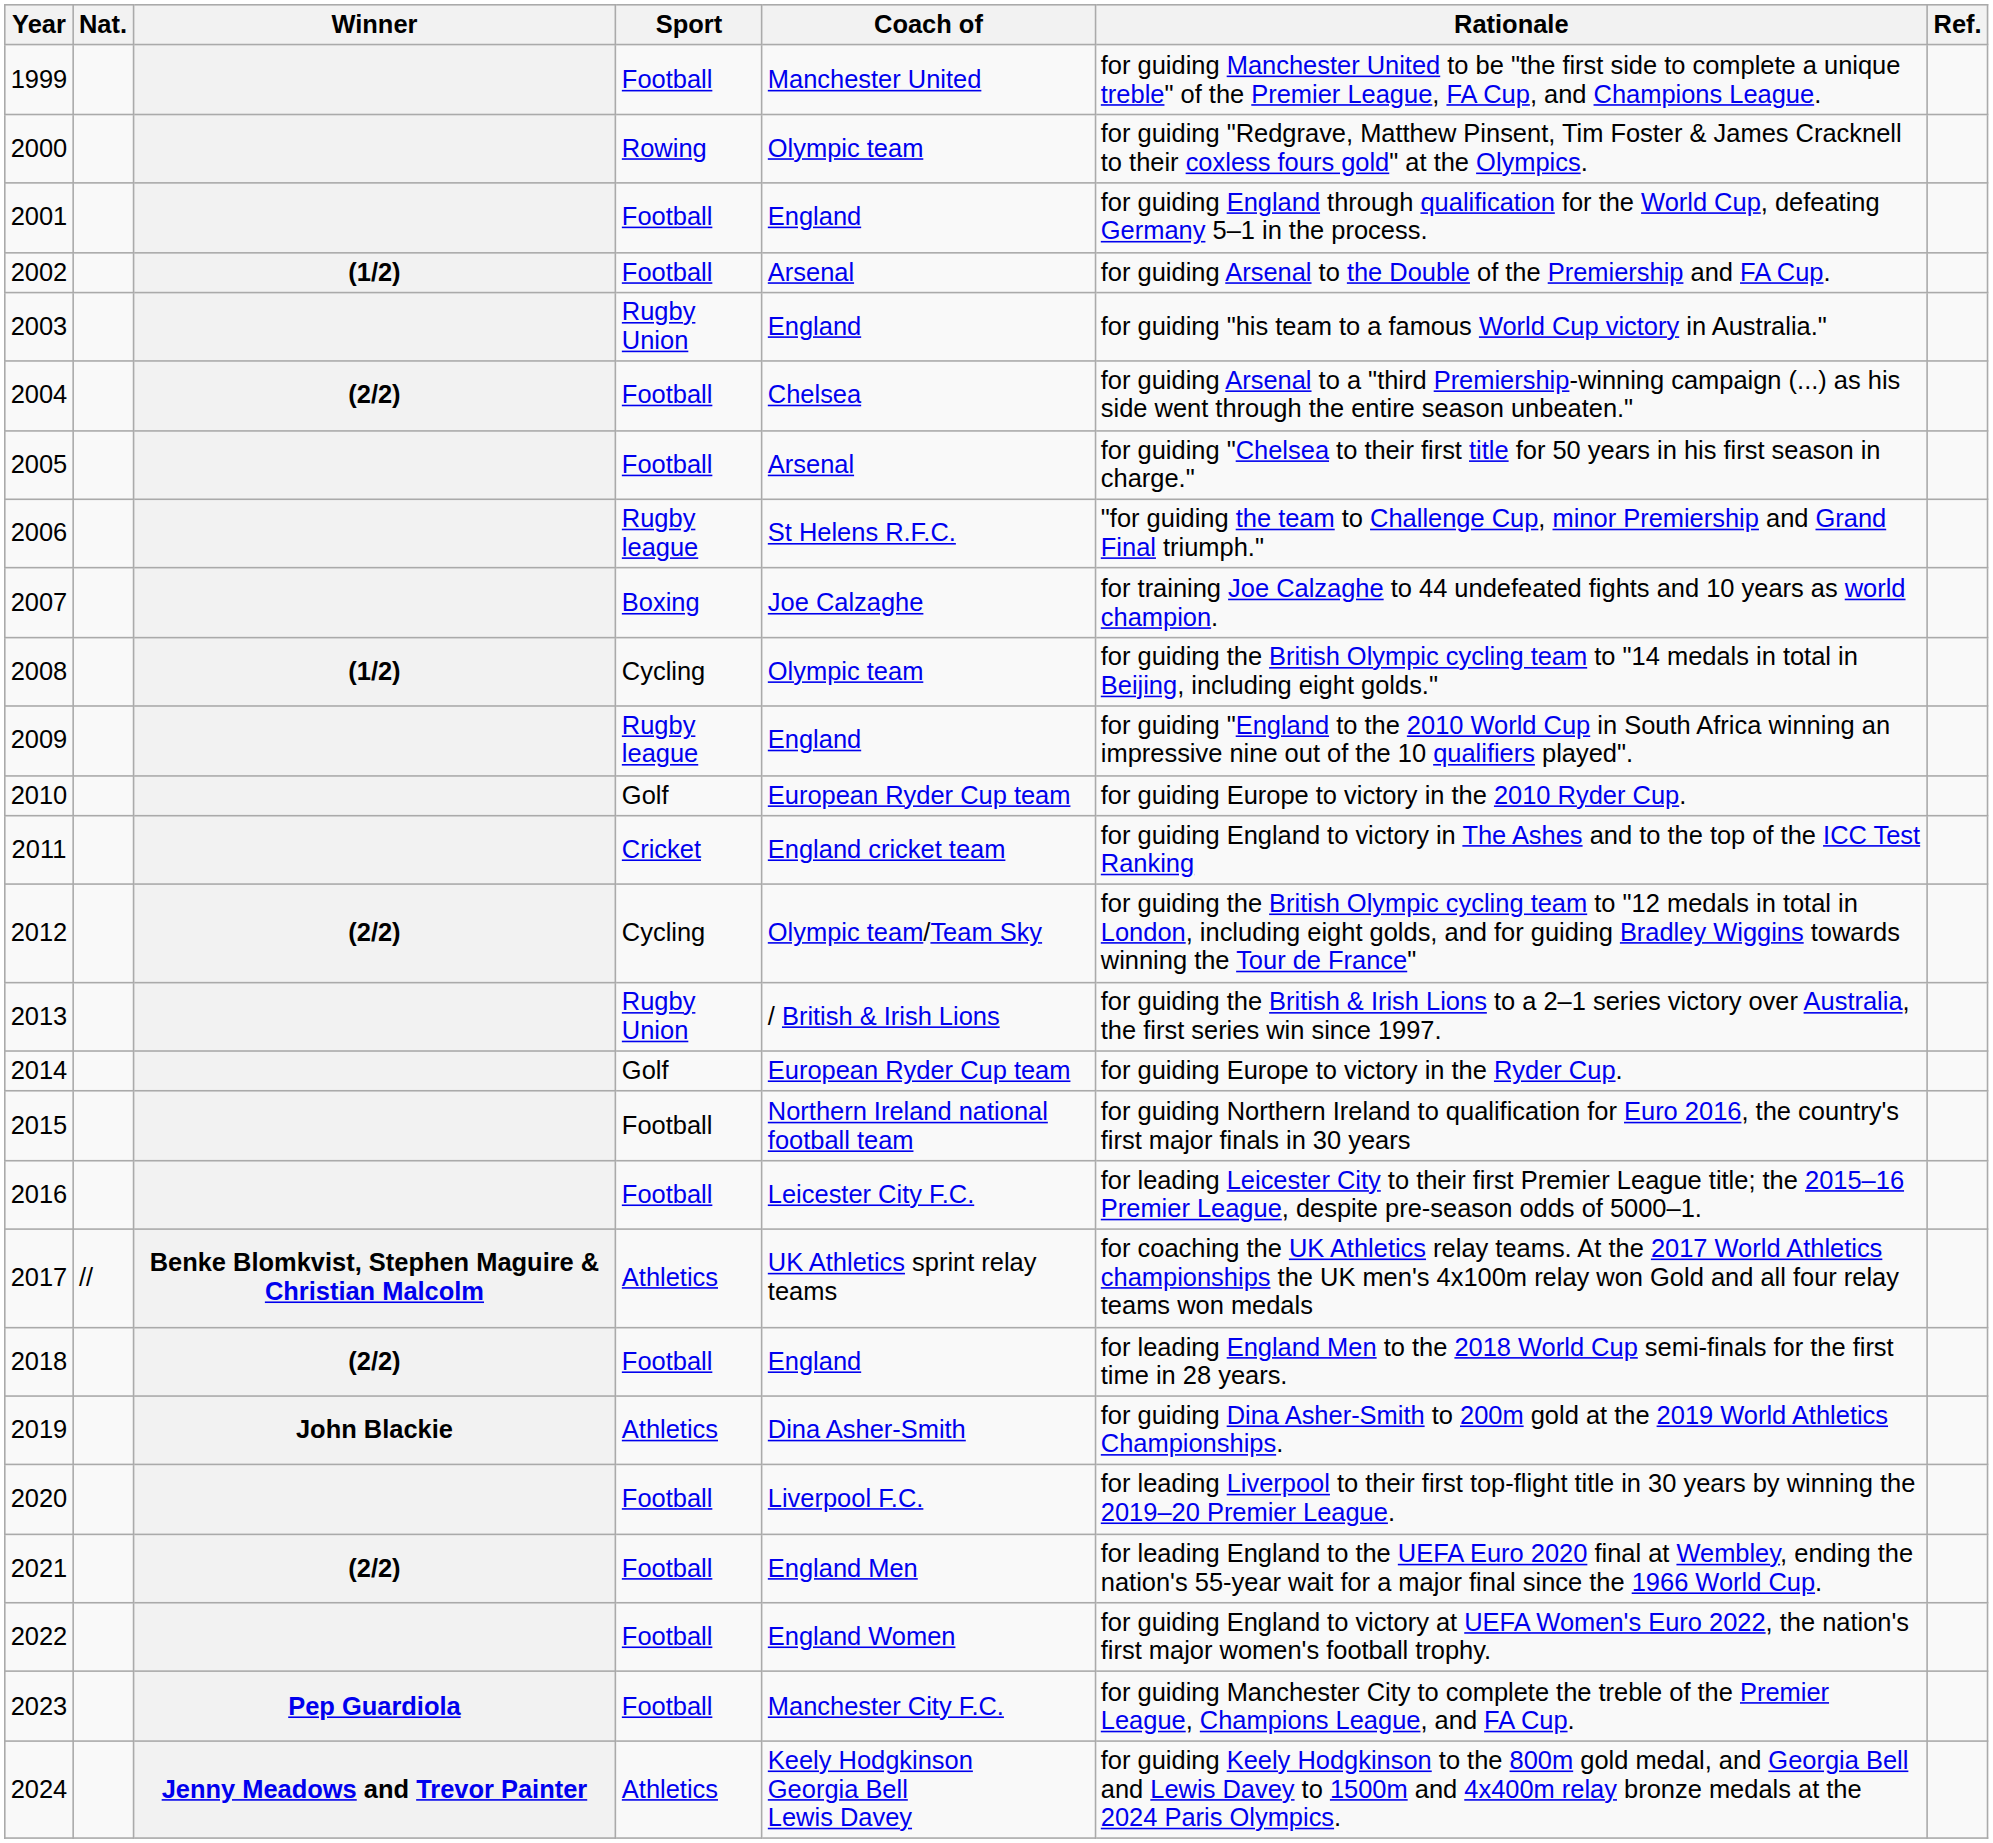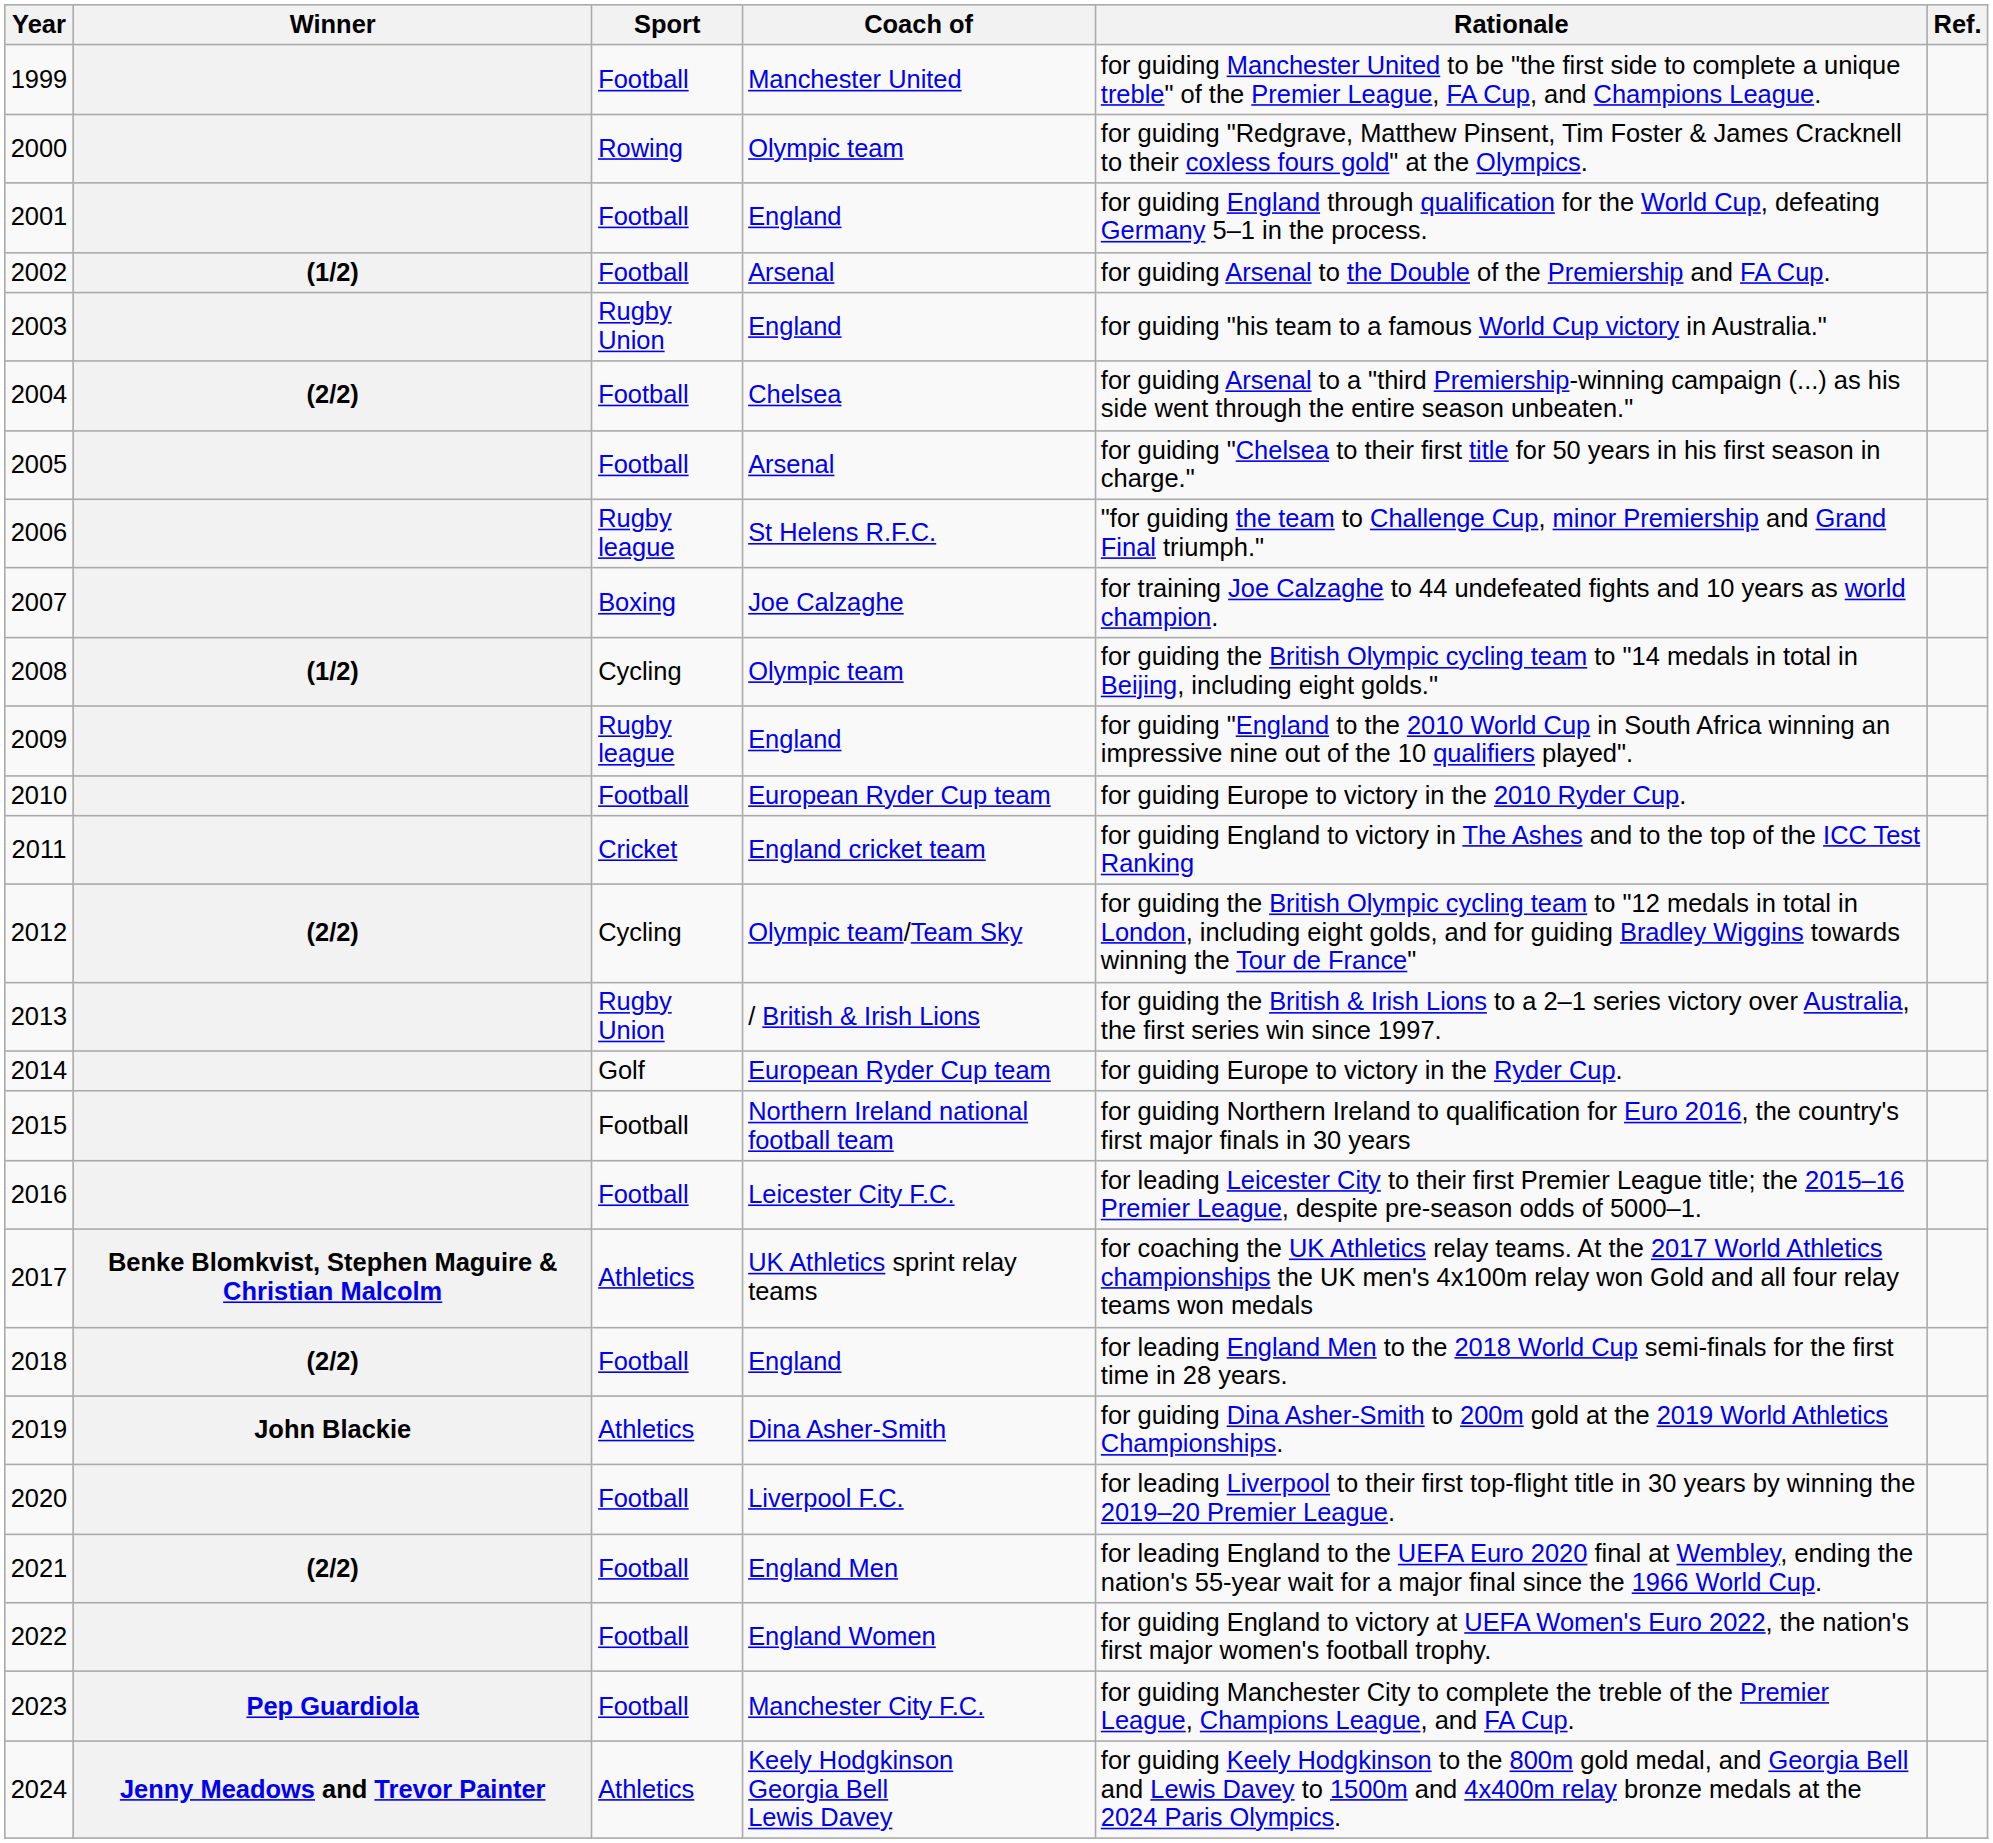 <table class="sortable plainrowheaders wikitable">
 <tr>
 <th scope=col>Year</th>
-<th scope=col>Nat.</th>
 <th scope=col>Winner</th>
 <th scope=col>Sport</th>
 <th scope=col>Coach of</th>
 <th scope=col width=42%>Rationale</th>
 <th scope=col class="unsortable">Ref.</th>
 </tr>
 <tr>
 <td align=center>1999</td>
-<td></td>
 <th scope=row></th>
 <td><a href='#'>Football</a></td>
 <td> <a href='#'>Manchester United</a></td>
 <td>for guiding <a href='#'>Manchester United</a> to be "the first side to complete a unique <a href='#'>treble</a>" of the <a href='#'>Premier League</a>, <a href='#'>FA Cup</a>, and <a href='#'>Champions League</a>.</td>
 <td align=center></td>
 </tr>
 <tr>
 <td align=center>2000</td>
-<td></td>
 <th scope=row></th>
 <td><a href='#'>Rowing</a></td>
 <td> <a href='#'>Olympic team</a></td>
 <td>for guiding "Redgrave, Matthew Pinsent, Tim Foster & James Cracknell to their <a href='#'>coxless fours gold</a>" at the <a href='#'>Olympics</a>.</td>
 <td align=center></td>
 </tr>
 <tr>
 <td align=center>2001</td>
-<td></td>
 <th scope=row></th>
 <td><a href='#'>Football</a></td>
 <td> <a href='#'>England</a></td>
 <td>for guiding <a href='#'>England</a> through <a href='#'>qualification</a> for the <a href='#'>World Cup</a>, defeating <a href='#'>Germany</a> 5–1 in the process.</td>
 <td align=center></td>
 </tr>
 <tr>
 <td align=center>2002</td>
-<td></td>
 <th scope=row> (1/2)</th>
 <td><a href='#'>Football</a></td>
 <td> <a href='#'>Arsenal</a></td>
 <td>for guiding <a href='#'>Arsenal</a> to <a href='#'>the Double</a> of the <a href='#'>Premiership</a> and <a href='#'>FA Cup</a>.</td>
 <td align=center></td>
 </tr>
 <tr>
 <td align=center>2003</td>
-<td></td>
 <th scope=row></th>
 <td><a href='#'>Rugby Union</a></td>
 <td> <a href='#'>England</a></td>
 <td>for guiding "his team to a famous <a href='#'>World Cup victory</a> in Australia."</td>
 <td align=center></td>
 </tr>
 <tr>
 <td align=center>2004</td>
-<td></td>
 <th scope=row> (2/2)</th>
 <td><a href='#'>Football</a></td>
 <td> <a href='#'>Chelsea</a></td>
 <td>for guiding <a href='#'>Arsenal</a> to a "third <a href='#'>Premiership</a>-winning campaign (...) as his side went through the entire season unbeaten."</td>
 <td align=center></td>
 </tr>
 <tr>
 <td align=center>2005</td>
-<td></td>
 <th scope=row></th>
 <td><a href='#'>Football</a></td>
 <td> <a href='#'>Arsenal</a></td>
 <td>for guiding "<a href='#'>Chelsea</a> to their first <a href='#'>title</a> for 50 years in his first season in charge."</td>
 <td align=center></td>
 </tr>
 <tr>
 <td align=center>2006</td>
-<td></td>
 <th scope=row></th>
 <td><a href='#'>Rugby league</a></td>
 <td> <a href='#'>St Helens R.F.C.</a></td>
 <td>"for guiding <a href='#'>the team</a> to <a href='#'>Challenge Cup</a>, <a href='#'>minor Premiership</a> and <a href='#'>Grand Final</a> triumph."</td>
 <td align=center></td>
 </tr>
 <tr>
 <td align=center>2007</td>
-<td></td>
 <th scope=row></th>
 <td><a href='#'>Boxing</a></td>
 <td> <a href='#'>Joe Calzaghe</a></td>
 <td>for training <a href='#'>Joe Calzaghe</a> to 44 undefeated fights and 10 years as <a href='#'>world champion</a>.</td>
 <td align=center></td>
 </tr>
 <tr>
 <td align=center>2008</td>
-<td></td>
 <th scope=row> (1/2)</th>
 <td>Cycling</td>
 <td> <a href='#'>Olympic team</a></td>
 <td>for guiding the <a href='#'>British Olympic cycling team</a> to "14 medals in total in <a href='#'>Beijing</a>, including eight golds."</td>
 <td align=center></td>
 </tr>
 <tr>
 <td align=center>2009</td>
-<td></td>
 <th scope=row></th>
 <td><a href='#'>Rugby league</a></td>
 <td> <a href='#'>England</a></td>
 <td>for guiding "<a href='#'>England</a> to the <a href='#'>2010 World Cup</a> in South Africa winning an impressive nine out of the 10 <a href='#'>qualifiers</a> played".</td>
 <td align=center></td>
 </tr>
 <tr>
 <td align=center>2010</td>
-<td></td>
 <th scope=row></th>
-<td>Golf</td>
+<td><a href='#'>Football</a></td>
 <td> <a href='#'>European Ryder Cup team</a></td>
 <td>for guiding Europe to victory in the <a href='#'>2010 Ryder Cup</a>.</td>
 <td align=center></td>
 </tr>
 <tr>
 <td align=center>2011</td>
-<td></td>
 <th scope=row></th>
 <td><a href='#'>Cricket</a></td>
 <td> <a href='#'>England cricket team</a></td>
 <td>for guiding England to victory in <a href='#'>The Ashes</a> and to the top of the <a href='#'>ICC Test Ranking</a></td>
 <td align=center></td>
 </tr>
 <tr>
 <td align=center>2012</td>
-<td></td>
 <th scope=row> (2/2)</th>
 <td>Cycling</td>
 <td> <a href='#'>Olympic team</a>/<a href='#'>Team Sky</a></td>
 <td>for guiding the <a href='#'>British Olympic cycling team</a> to "12 medals in total in <a href='#'>London</a>, including eight golds, and for guiding <a href='#'>Bradley Wiggins</a> towards winning the <a href='#'>Tour de France</a>"</td>
 <td align=center></td>
 </tr>
 <tr>
 <td align=center>2013</td>
-<td></td>
 <th scope=row></th>
 <td><a href='#'>Rugby Union</a></td>
 <td>/ <a href='#'>British & Irish Lions</a></td>
 <td>for guiding the <a href='#'>British & Irish Lions</a> to a 2–1 series victory over <a href='#'>Australia</a>, the first series win since 1997.</td>
 <td align=center></td>
 </tr>
 <tr>
 <td align=center>2014</td>
-<td></td>
 <th scope=row></th>
 <td>Golf</td>
 <td> <a href='#'>European Ryder Cup team</a></td>
 <td>for guiding Europe to victory in the <a href='#'>Ryder Cup</a>.</td>
 <td align=center></td>
 </tr>
 <tr>
 <td align=center>2015</td>
-<td></td>
 <th scope=row></th>
 <td>Football</td>
 <td> <a href='#'>Northern Ireland national football team</a></td>
 <td>for guiding Northern Ireland to qualification for <a href='#'>Euro 2016</a>, the country's first major finals in 30 years</td>
 <td align=center></td>
 </tr>
 <tr>
 <td align=center>2016</td>
-<td></td>
 <th scope=row></th>
 <td><a href='#'>Football</a></td>
 <td> <a href='#'>Leicester City F.C.</a></td>
 <td>for leading <a href='#'>Leicester City</a> to their first Premier League title; the <a href='#'>2015–16 Premier League</a>, despite pre-season odds of 5000–1.</td>
 <td align=center></td>
 </tr>
 <tr>
 <td align=center>2017</td>
-<td>//</td>
 <th scope=row>Benke Blomkvist, Stephen Maguire & <a href='#'>Christian Malcolm</a></th>
 <td><a href='#'>Athletics</a></td>
 <td> <a href='#'>UK Athletics</a> sprint relay teams</td>
 <td>for coaching the <a href='#'>UK Athletics</a> relay teams. At the <a href='#'>2017 World Athletics championships</a> the UK men's 4x100m relay won Gold and all four relay teams won medals</td>
 <td align=center></td>
 </tr>
 <tr>
 <td align=center>2018</td>
-<td></td>
 <th scope=row> (2/2)</th>
 <td><a href='#'>Football</a></td>
 <td> <a href='#'>England</a></td>
 <td>for leading <a href='#'>England Men</a> to the <a href='#'>2018 World Cup</a> semi-finals for the first time in 28 years.</td>
 <td align=center></td>
 </tr>
 <tr>
 <td align=center>2019</td>
-<td></td>
 <th scope=row>John Blackie</th>
 <td><a href='#'>Athletics</a></td>
 <td> <a href='#'>Dina Asher-Smith</a></td>
 <td>for guiding <a href='#'>Dina Asher-Smith</a> to <a href='#'>200m</a> gold at the <a href='#'>2019 World Athletics Championships</a>.</td>
 <td align=center></td>
 </tr>
 <tr>
 <td align=center>2020</td>
-<td></td>
 <th scope=row></th>
 <td><a href='#'>Football</a></td>
 <td> <a href='#'>Liverpool F.C.</a></td>
 <td>for leading <a href='#'>Liverpool</a> to their first top-flight title in 30 years by winning the <a href='#'>2019–20 Premier League</a>.</td>
 <td align=center></td>
 </tr>
 <tr>
 <td align=center>2021</td>
-<td></td>
 <th scope=row> (2/2)</th>
 <td><a href='#'>Football</a></td>
 <td> <a href='#'>England Men</a></td>
 <td>for leading England to the <a href='#'>UEFA Euro 2020</a> final at <a href='#'>Wembley</a>, ending the nation's 55-year wait for a major final since the <a href='#'>1966 World Cup</a>.</td>
 <td align=center></td>
 </tr>
 <tr>
 <td align=center>2022</td>
-<td></td>
 <th scope=row></th>
 <td><a href='#'>Football</a></td>
 <td> <a href='#'>England Women</a></td>
 <td>for guiding England to victory at <a href='#'>UEFA Women's Euro 2022</a>, the nation's first major women's football trophy.</td>
 <td align=center></td>
 </tr>
 <tr>
 <td>2023</td>
-<td></td>
 <th scope=row><a href='#'>Pep Guardiola</a></th>
 <td><a href='#'>Football</a></td>
 <td><a href='#'>Manchester City F.C.</a></td>
 <td>for guiding Manchester City to complete the treble of the <a href='#'>Premier League</a>, <a href='#'>Champions League</a>, and <a href='#'>FA Cup</a>.</td>
 <td></td>
 </tr>
 <tr>
 <td>2024</td>
-<td></td>
 <th scope=row><a href='#'>Jenny Meadows</a> and <a href='#'>Trevor Painter</a></th>
 <td><a href='#'>Athletics</a></td>
 <td> <a href='#'>Keely Hodgkinson</a> <br> <a href='#'>Georgia Bell</a> <br> <a href='#'>Lewis Davey</a></td>
 <td>for guiding <a href='#'>Keely Hodgkinson</a> to the <a href='#'>800m</a> gold medal, and <a href='#'>Georgia Bell</a> and <a href='#'>Lewis Davey</a> to <a href='#'>1500m</a> and <a href='#'>4x400m relay</a> bronze medals at the <a href='#'>2024 Paris Olympics</a>.</td>
 <td></td>
 </tr>
 </table>
